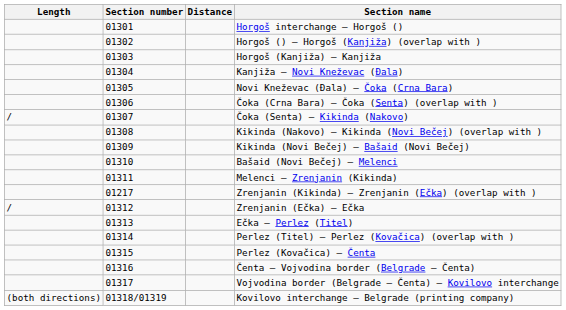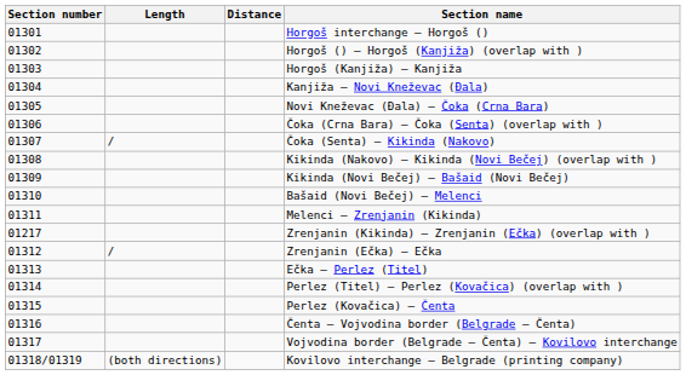 <table class="wikitable">
 <tr>
+<th>Section number</th>
 <th>Length</th>
-<th>Section number</th>
 <th>Distance</th>
 <th>Section name</th>
 </tr>
 <tr>
+<td>01301</td>
 <td></td>
-<td>01301</td>
 <td></td>
 <td><a href='#'>Horgoš</a> interchange – Horgoš ()</td>
 </tr>
 <tr>
+<td>01302</td>
 <td></td>
-<td>01302</td>
 <td></td>
 <td>Horgoš () – Horgoš (<a href='#'>Kanjiža</a>) (overlap with )</td>
 </tr>
 <tr>
+<td>01303</td>
 <td></td>
-<td>01303</td>
 <td></td>
 <td>Horgoš (Kanjiža) – Kanjiža</td>
 </tr>
 <tr>
+<td>01304</td>
 <td></td>
-<td>01304</td>
 <td></td>
 <td>Kanjiža – <a href='#'>Novi Kneževac</a> (<a href='#'>Đala</a>)</td>
 </tr>
 <tr>
+<td>01305</td>
 <td></td>
-<td>01305</td>
 <td></td>
 <td>Novi Kneževac (Đala) – <a href='#'>Čoka</a> (<a href='#'>Crna Bara</a>)</td>
 </tr>
 <tr>
+<td>01306</td>
 <td></td>
-<td>01306</td>
 <td></td>
 <td>Čoka (Crna Bara) – Čoka (<a href='#'>Senta</a>) (overlap with )</td>
 </tr>
 <tr>
+<td>01307</td>
 <td>/</td>
-<td>01307</td>
 <td></td>
 <td>Čoka (Senta) – <a href='#'>Kikinda</a> (<a href='#'>Nakovo</a>)</td>
 </tr>
 <tr>
+<td>01308</td>
 <td></td>
-<td>01308</td>
 <td></td>
 <td>Kikinda (Nakovo) – Kikinda (<a href='#'>Novi Bečej</a>) (overlap with )</td>
 </tr>
 <tr>
+<td>01309</td>
 <td></td>
-<td>01309</td>
 <td></td>
 <td>Kikinda (Novi Bečej) – <a href='#'>Bašaid</a> (Novi Bečej)</td>
 </tr>
 <tr>
+<td>01310</td>
 <td></td>
-<td>01310</td>
 <td></td>
 <td>Bašaid (Novi Bečej) – <a href='#'>Melenci</a></td>
 </tr>
 <tr>
+<td>01311</td>
 <td></td>
-<td>01311</td>
 <td></td>
 <td>Melenci – <a href='#'>Zrenjanin</a> (Kikinda)</td>
 </tr>
 <tr>
+<td>01217</td>
 <td></td>
-<td>01217</td>
 <td></td>
 <td>Zrenjanin (Kikinda) – Zrenjanin (<a href='#'>Ečka</a>) (overlap with )</td>
 </tr>
 <tr>
+<td>01312</td>
 <td>/</td>
-<td>01312</td>
 <td></td>
 <td>Zrenjanin (Ečka) – Ečka</td>
 </tr>
 <tr>
+<td>01313</td>
 <td></td>
-<td>01313</td>
 <td></td>
 <td>Ečka – <a href='#'>Perlez</a> (<a href='#'>Titel</a>)</td>
 </tr>
 <tr>
+<td>01314</td>
 <td></td>
-<td>01314</td>
 <td></td>
 <td>Perlez (Titel) – Perlez (<a href='#'>Kovačica</a>) (overlap with )</td>
 </tr>
 <tr>
+<td>01315</td>
 <td></td>
-<td>01315</td>
 <td></td>
 <td>Perlez (Kovačica) – <a href='#'>Čenta</a></td>
 </tr>
 <tr>
+<td>01316</td>
 <td></td>
-<td>01316</td>
 <td></td>
 <td>Čenta – Vojvodina border (<a href='#'>Belgrade</a> – Čenta)</td>
 </tr>
 <tr>
+<td>01317</td>
 <td></td>
-<td>01317</td>
 <td></td>
 <td>Vojvodina border (Belgrade – Čenta) – <a href='#'>Kovilovo</a> interchange</td>
 </tr>
 <tr>
+<td>01318/01319</td>
 <td> (both directions)</td>
-<td>01318/01319</td>
 <td></td>
 <td>Kovilovo interchange – Belgrade (printing company)</td>
 </tr>
 </table>
